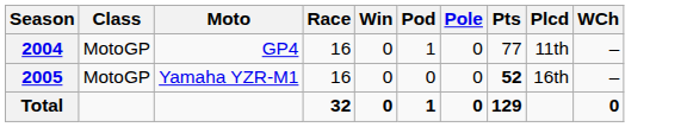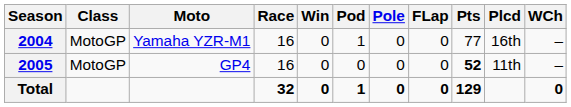 <table class="wikitable">
 <tr>
 <th>Season</th>
 <th>Class</th>
 <th>Moto</th>
 <th>Race</th>
 <th>Win</th>
 <th>Pod</th>
 <th><a href='#'>Pole</a></th>
+<th>FLap</th>
 <th>Pts</th>
 <th>Plcd</th>
 <th>WCh</th>
 </tr>
 <tr align="right">
 <th><a href='#'>2004</a></th>
 <td>MotoGP</td>
-<td><a href='#'>GP4</a></td>
+<td><a href='#'>Yamaha YZR-M1</a></td>
 <td>16</td>
 <td>0</td>
 <td>1</td>
 <td>0</td>
+<td>0</td>
 <td>77</td>
-<td>11th</td>
+<td>16th</td>
 <td> –</td>
 </tr>
 <tr align="right">
 <th><a href='#'>2005</a></th>
 <td>MotoGP</td>
-<td><a href='#'>Yamaha YZR-M1</a></td>
+<td><a href='#'>GP4</a></td>
 <td>16</td>
 <td>0</td>
 <td>0</td>
 <td>0</td>
+<td>0</td>
 <td><strong>52</strong></td>
-<td>16th</td>
+<td>11th</td>
 <td> –</td>
 </tr>
 <tr align="right">
 <th>Total</th>
 <td></td>
 <td></td>
 <td><strong>32</strong></td>
 <td><strong>0</strong></td>
 <td><strong>1</strong></td>
 <td><strong>0</strong></td>
+<td><strong>0</strong></td>
 <td><strong>129</strong></td>
 <td></td>
 <td><strong>0</strong></td>
 </tr>
 </table>
